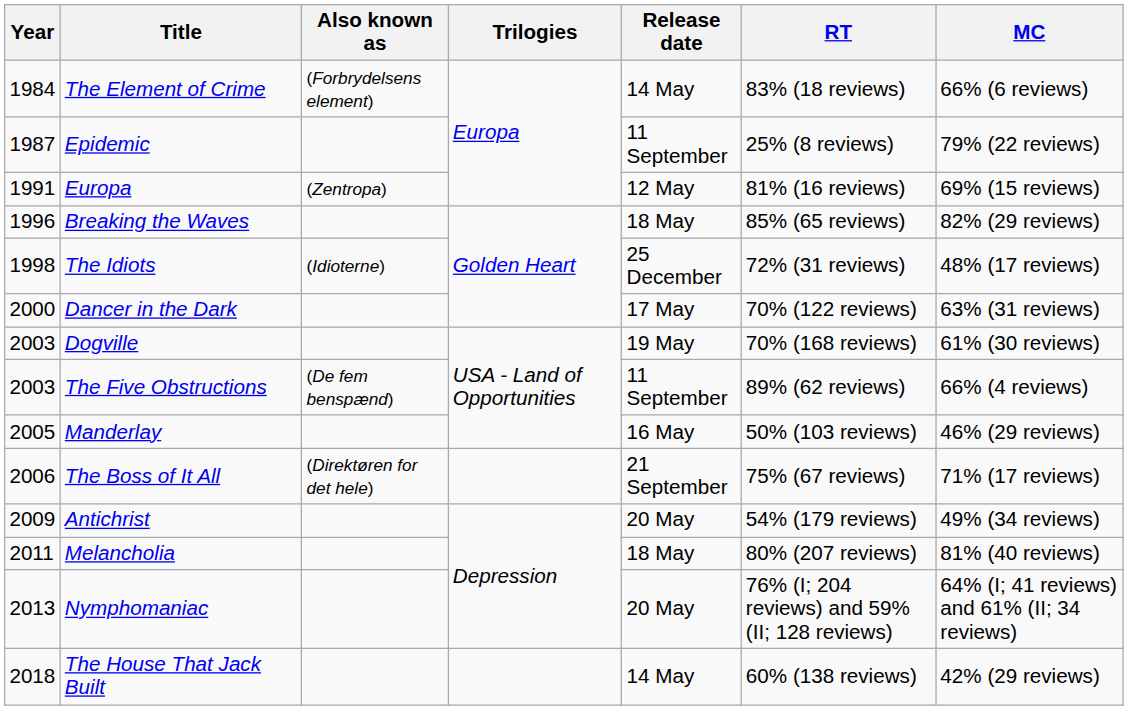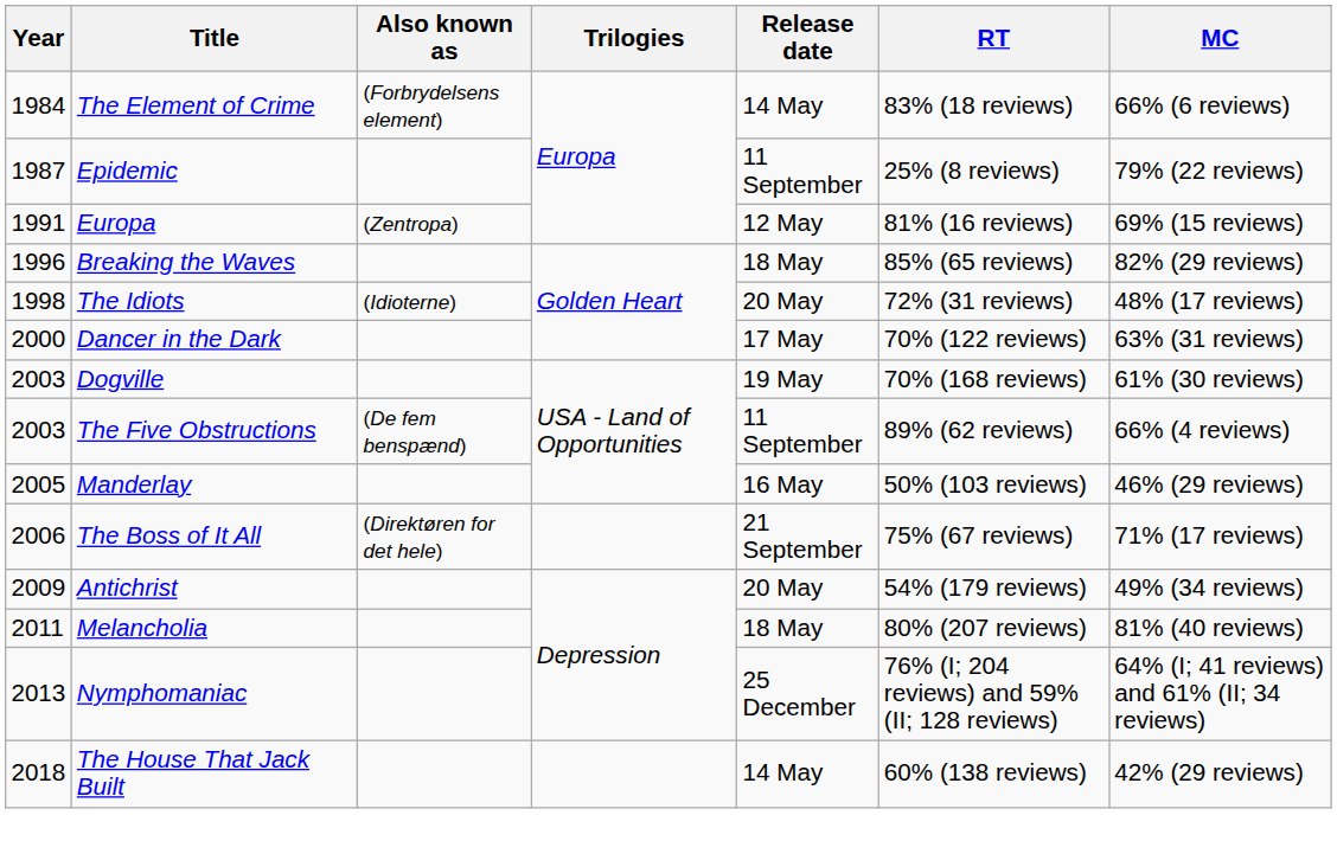 <table class="wikitable sortable">
 <tr>
 <th>Year</th>
 <th width="180px">Title</th>
 <th>Also known as</th>
 <th>Trilogies</th>
 <th>Release date</th>
 <th><a href='#'>RT</a></th>
 <th><a href='#'>MC</a></th>
 </tr>
 <tr>
 <td>1984</td>
 <td><em><a href='#'>The Element of Crime</a></em></td>
 <td><small>(<em>Forbrydelsens element</em>)</small></td>
 <td rowspan="3"><em><a href='#'>Europa</a></em></td>
 <td>14 May</td>
 <td>83% (18 reviews)</td>
 <td>66% (6 reviews)</td>
 </tr>
 <tr>
 <td>1987</td>
 <td><em><a href='#'>Epidemic</a></em></td>
 <td></td>
 <td>11 September</td>
 <td>25% (8 reviews)</td>
 <td>79% (22 reviews)</td>
 </tr>
 <tr>
 <td>1991</td>
 <td><em><a href='#'>Europa</a></em></td>
 <td><small>(<em>Zentropa</em>)</small></td>
 <td>12 May</td>
 <td>81% (16 reviews)</td>
 <td>69% (15 reviews)</td>
 </tr>
 <tr>
 <td>1996</td>
 <td><em><a href='#'>Breaking the Waves</a></em></td>
 <td></td>
 <td rowspan="3"><em><a href='#'>Golden Heart</a></em></td>
 <td>18 May</td>
 <td>85% (65 reviews)</td>
 <td>82% (29 reviews)</td>
 </tr>
 <tr>
 <td>1998</td>
 <td><em><a href='#'>The Idiots</a></em></td>
 <td><small>(<em>Idioterne</em>)</small></td>
-<td>25 December</td>
+<td>20 May</td>
 <td>72% (31 reviews)</td>
 <td>48% (17 reviews)</td>
 </tr>
 <tr>
 <td>2000</td>
 <td><em><a href='#'>Dancer in the Dark</a></em></td>
 <td></td>
 <td>17 May</td>
 <td>70% (122 reviews)</td>
 <td>63% (31 reviews)</td>
 </tr>
 <tr>
 <td>2003</td>
 <td><em><a href='#'>Dogville</a></em></td>
 <td></td>
 <td rowspan="3"><em>USA - Land of Opportunities</em></td>
 <td>19 May</td>
 <td>70% (168 reviews)</td>
 <td>61% (30 reviews)</td>
 </tr>
 <tr>
 <td>2003</td>
 <td><em><a href='#'>The Five Obstructions</a></em></td>
 <td><small>(<em>De fem benspænd</em>)</small></td>
 <td>11 September</td>
 <td>89% (62 reviews)</td>
 <td>66% (4 reviews)</td>
 </tr>
 <tr>
 <td>2005</td>
 <td><em><a href='#'>Manderlay</a></em></td>
 <td></td>
 <td>16 May</td>
 <td>50% (103 reviews)</td>
 <td>46% (29 reviews)</td>
 </tr>
 <tr>
 <td>2006</td>
 <td><em><a href='#'>The Boss of It All</a></em></td>
 <td><small>(<em>Direktøren for det hele</em>)</small></td>
 <td></td>
 <td>21 September</td>
 <td>75% (67 reviews)</td>
 <td>71% (17 reviews)</td>
 </tr>
 <tr>
 <td>2009</td>
 <td><em><a href='#'>Antichrist</a></em></td>
 <td></td>
 <td rowspan="3"><em>Depression</em></td>
 <td>20 May</td>
 <td>54% (179 reviews)</td>
 <td>49% (34 reviews)</td>
 </tr>
 <tr>
 <td>2011</td>
 <td><em><a href='#'>Melancholia</a></em></td>
 <td></td>
 <td>18 May</td>
 <td>80% (207 reviews)</td>
 <td>81% (40 reviews)</td>
 </tr>
 <tr>
 <td>2013</td>
 <td><em><a href='#'>Nymphomaniac</a></em></td>
 <td></td>
-<td>20 May</td>
+<td>25 December</td>
 <td>76% (I; 204 reviews) and 59% (II; 128 reviews)</td>
 <td>64% (I; 41 reviews) and 61% (II; 34 reviews)</td>
 </tr>
 <tr>
 <td>2018</td>
 <td><em><a href='#'>The House That Jack Built</a></em></td>
 <td></td>
 <td></td>
 <td>14 May</td>
 <td>60% (138 reviews)</td>
 <td>42% (29 reviews)</td>
 </tr>
 </table>
